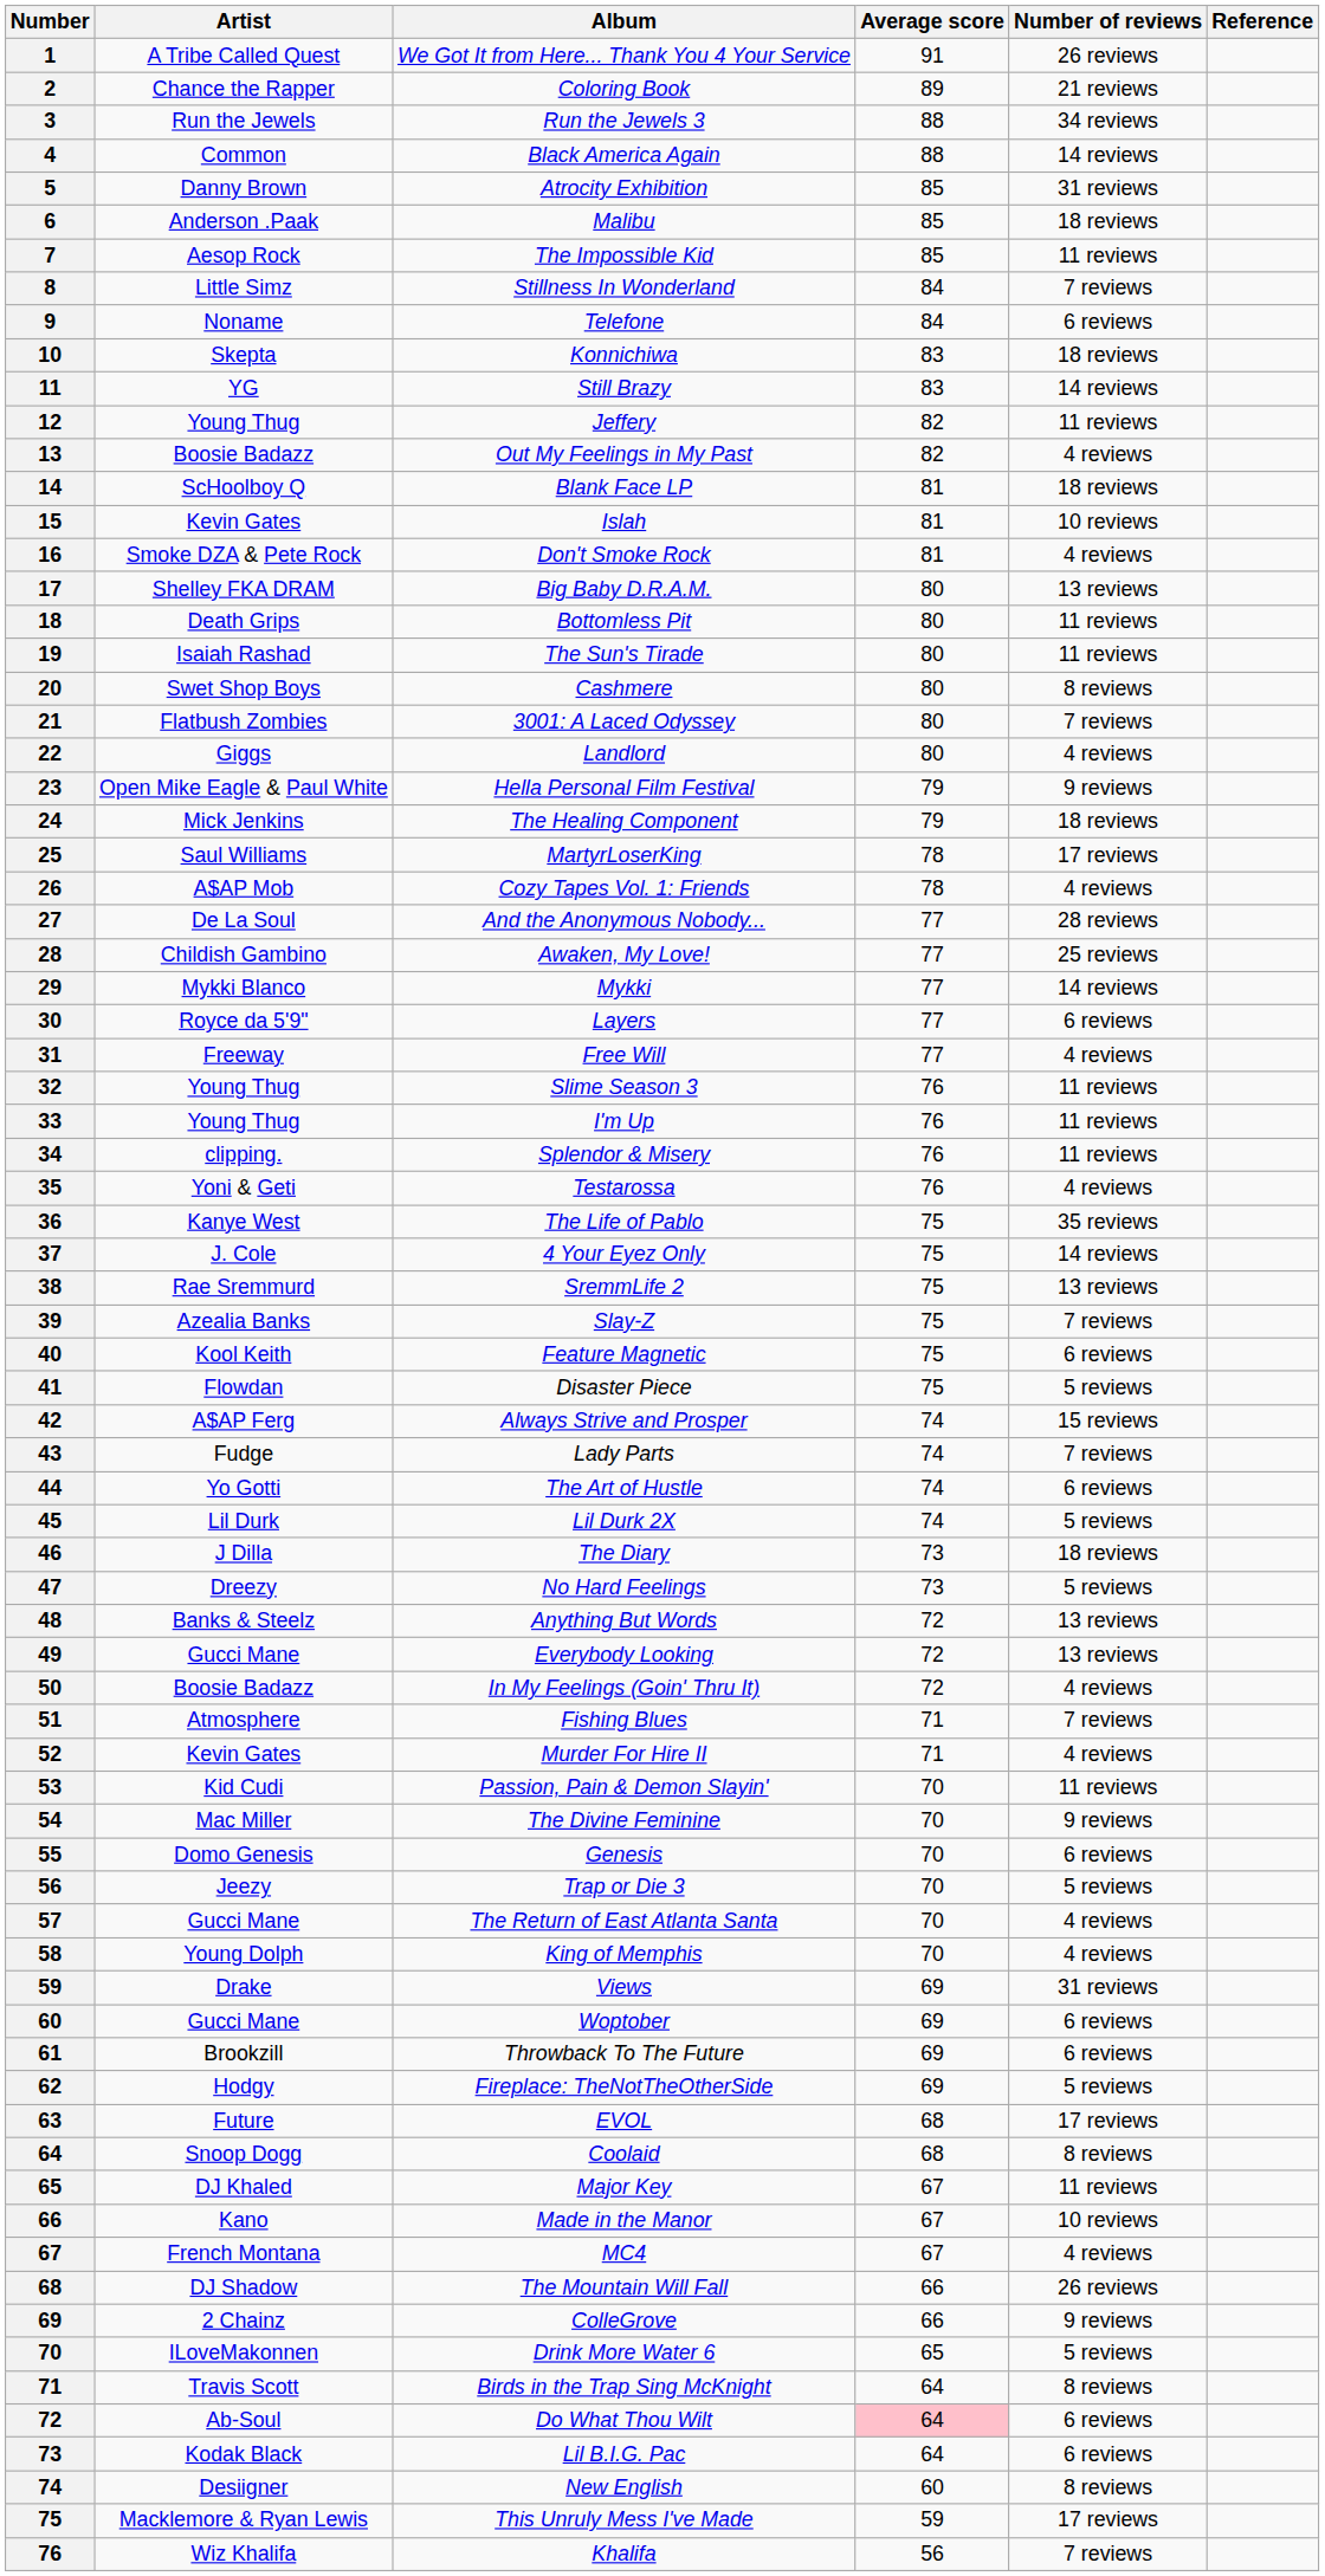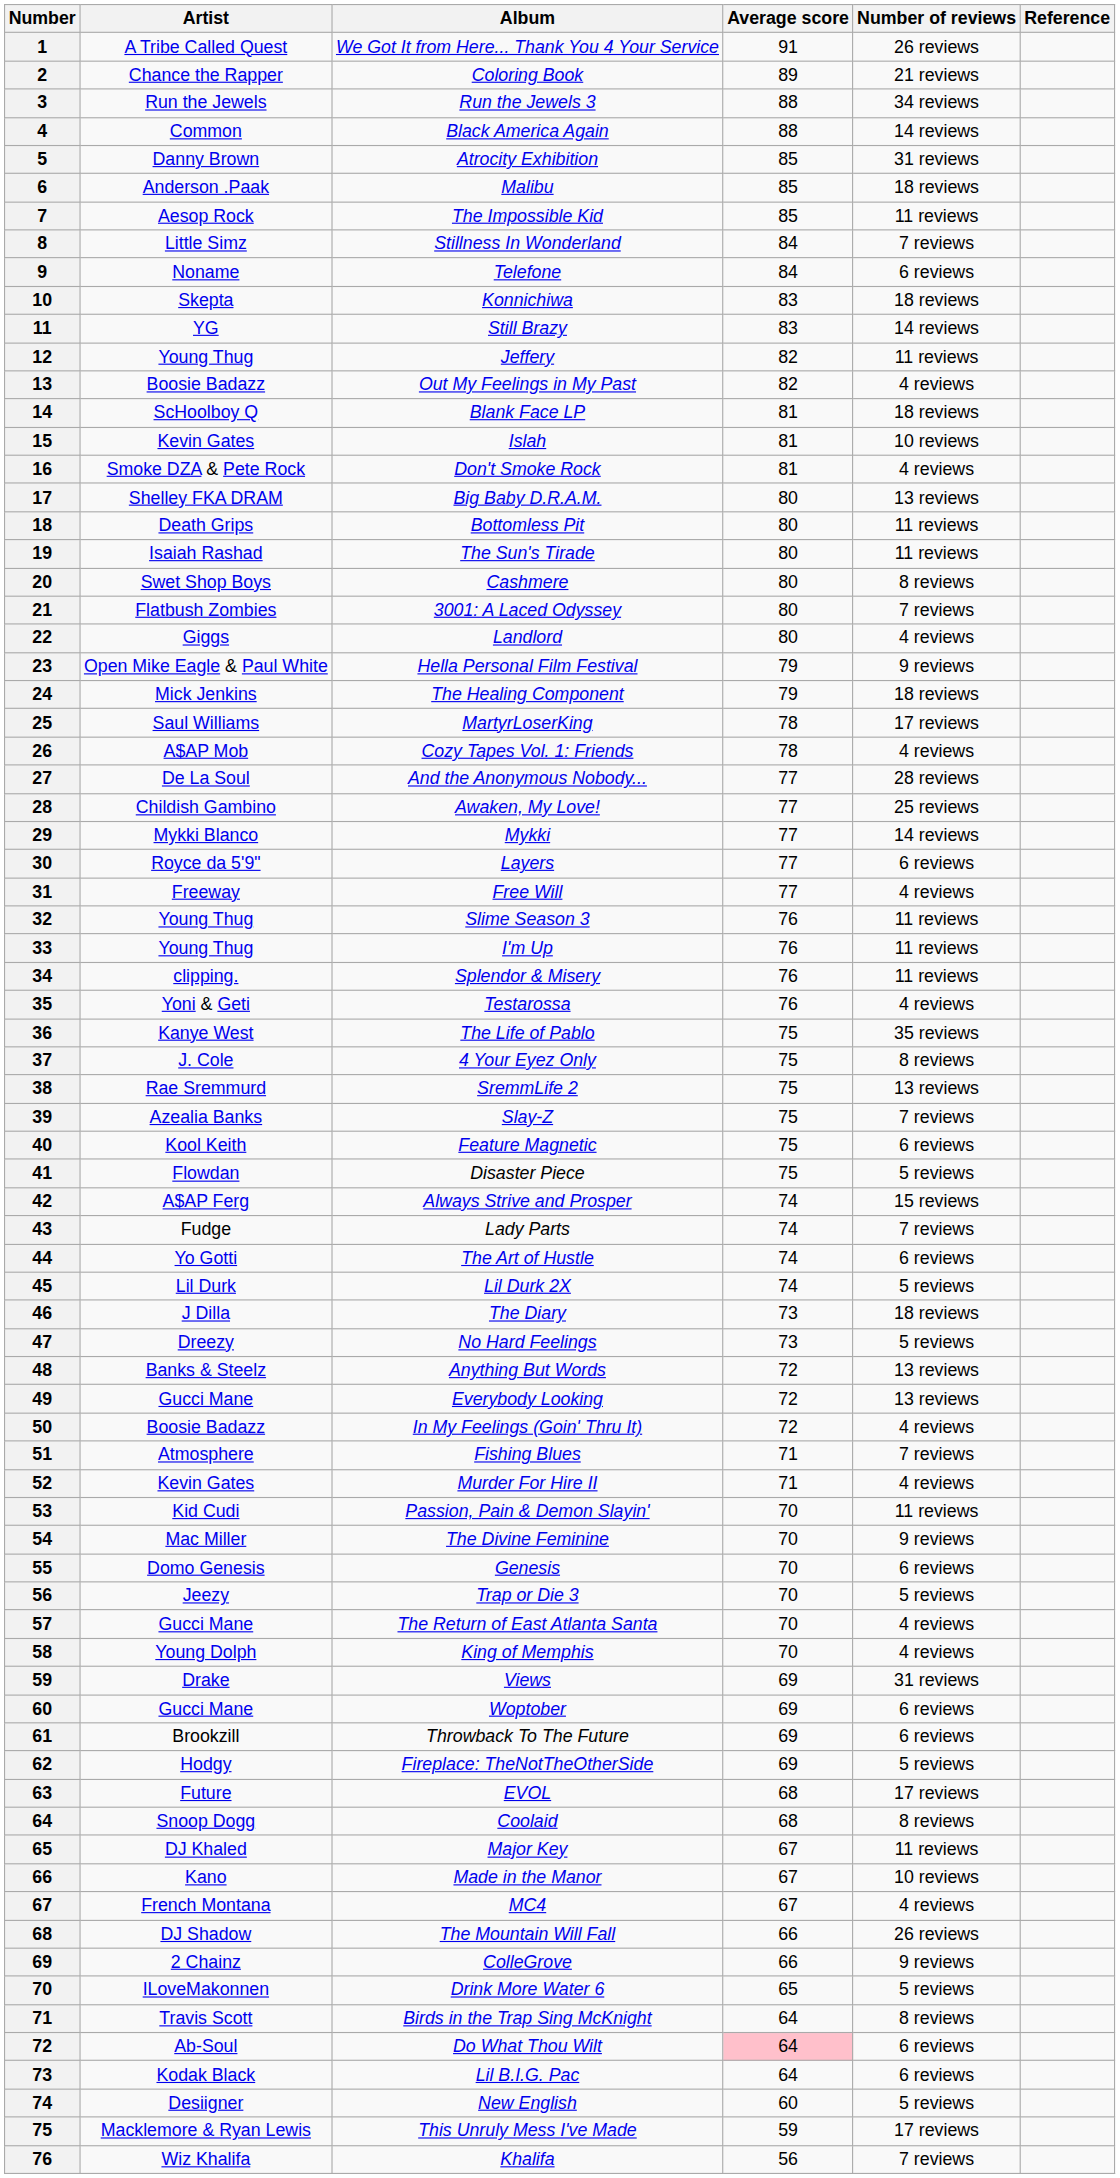 <table class="wikitable" style="text-align:center;">
 <tr>
 <th scope="col">Number</th>
 <th scope="col">Artist</th>
 <th scope="col">Album</th>
 <th scope="col">Average score</th>
 <th scope="col">Number of reviews</th>
 <th scope="col">Reference</th>
 </tr>
 <tr>
 <th scope="row">1</th>
 <td><a href='#'>A Tribe Called Quest</a></td>
 <td><em><a href='#'>We Got It from Here... Thank You 4 Your Service</a></em></td>
 <td>91</td>
 <td>26 reviews</td>
 <td></td>
 </tr>
 <tr>
 <th scope="row">2</th>
 <td><a href='#'>Chance the Rapper</a></td>
 <td><em><a href='#'>Coloring Book</a></em></td>
 <td>89</td>
 <td>21 reviews</td>
 <td></td>
 </tr>
 <tr>
 <th scope="row">3</th>
 <td><a href='#'>Run the Jewels</a></td>
 <td><em><a href='#'>Run the Jewels 3</a></em></td>
 <td>88</td>
 <td>34 reviews</td>
 <td></td>
 </tr>
 <tr>
 <th scope="row">4</th>
 <td><a href='#'>Common</a></td>
 <td><em><a href='#'>Black America Again</a></em></td>
 <td>88</td>
 <td>14 reviews</td>
 <td></td>
 </tr>
 <tr>
 <th scope="row">5</th>
 <td><a href='#'>Danny Brown</a></td>
 <td><em><a href='#'>Atrocity Exhibition</a></em></td>
 <td>85</td>
 <td>31 reviews</td>
 <td></td>
 </tr>
 <tr>
 <th scope="row">6</th>
 <td><a href='#'>Anderson .Paak</a></td>
 <td><em><a href='#'>Malibu</a></em></td>
 <td>85</td>
 <td>18 reviews</td>
 <td></td>
 </tr>
 <tr>
 <th scope="row">7</th>
 <td><a href='#'>Aesop Rock</a></td>
 <td><em><a href='#'>The Impossible Kid</a></em></td>
 <td>85</td>
 <td>11 reviews</td>
 <td></td>
 </tr>
 <tr>
 <th scope="row">8</th>
 <td><a href='#'>Little Simz</a></td>
 <td><em><a href='#'>Stillness In Wonderland</a></em></td>
 <td>84</td>
 <td>7 reviews</td>
 <td></td>
 </tr>
 <tr>
 <th scope="row">9</th>
 <td><a href='#'>Noname</a></td>
 <td><em><a href='#'>Telefone</a></em></td>
 <td>84</td>
 <td>6 reviews</td>
 <td></td>
 </tr>
 <tr>
 <th scope="row">10</th>
 <td><a href='#'>Skepta</a></td>
 <td><em><a href='#'>Konnichiwa</a></em></td>
 <td>83</td>
 <td>18 reviews</td>
 <td></td>
 </tr>
 <tr>
 <th scope="row">11</th>
 <td><a href='#'>YG</a></td>
 <td><em><a href='#'>Still Brazy</a></em></td>
 <td>83</td>
 <td>14 reviews</td>
 <td></td>
 </tr>
 <tr>
 <th scope="row">12</th>
 <td><a href='#'>Young Thug</a></td>
 <td><em><a href='#'>Jeffery</a></em></td>
 <td>82</td>
 <td>11 reviews</td>
 <td></td>
 </tr>
 <tr>
 <th scope="row">13</th>
 <td><a href='#'>Boosie Badazz</a></td>
 <td><em><a href='#'>Out My Feelings in My Past</a></em></td>
 <td>82</td>
 <td>4 reviews</td>
 <td></td>
 </tr>
 <tr>
 <th scope="row">14</th>
 <td><a href='#'>ScHoolboy Q</a></td>
 <td><em><a href='#'>Blank Face LP</a></em></td>
 <td>81</td>
 <td>18 reviews</td>
 <td></td>
 </tr>
 <tr>
 <th scope="row">15</th>
 <td><a href='#'>Kevin Gates</a></td>
 <td><em><a href='#'>Islah</a></em></td>
 <td>81</td>
 <td>10 reviews</td>
 <td></td>
 </tr>
 <tr>
 <th scope="row">16</th>
 <td><a href='#'>Smoke DZA</a> & <a href='#'>Pete Rock</a></td>
 <td><em><a href='#'>Don't Smoke Rock</a></em></td>
 <td>81</td>
 <td>4 reviews</td>
 <td></td>
 </tr>
 <tr>
 <th scope="row">17</th>
 <td><a href='#'>Shelley FKA DRAM</a></td>
 <td><em><a href='#'>Big Baby D.R.A.M.</a></em></td>
 <td>80</td>
 <td>13 reviews</td>
 <td></td>
 </tr>
 <tr>
 <th scope="row">18</th>
 <td><a href='#'>Death Grips</a></td>
 <td><em><a href='#'>Bottomless Pit</a></em></td>
 <td>80</td>
 <td>11 reviews</td>
 <td></td>
 </tr>
 <tr>
 <th scope="row">19</th>
 <td><a href='#'>Isaiah Rashad</a></td>
 <td><em><a href='#'>The Sun's Tirade</a></em></td>
 <td>80</td>
 <td>11 reviews</td>
 <td></td>
 </tr>
 <tr>
 <th scope="row">20</th>
 <td><a href='#'>Swet Shop Boys</a></td>
 <td><em><a href='#'>Cashmere</a></em></td>
 <td>80</td>
 <td>8 reviews</td>
 <td></td>
 </tr>
 <tr>
 <th scope="row">21</th>
 <td><a href='#'>Flatbush Zombies</a></td>
 <td><em><a href='#'>3001: A Laced Odyssey</a></em></td>
 <td>80</td>
 <td>7 reviews</td>
 <td></td>
 </tr>
 <tr>
 <th scope="row">22</th>
 <td><a href='#'>Giggs</a></td>
 <td><em><a href='#'>Landlord</a></em></td>
 <td>80</td>
 <td>4 reviews</td>
 <td></td>
 </tr>
 <tr>
 <th scope="row">23</th>
 <td><a href='#'>Open Mike Eagle</a> & <a href='#'>Paul White</a></td>
 <td><em><a href='#'>Hella Personal Film Festival</a></em></td>
 <td>79</td>
 <td>9 reviews</td>
 <td></td>
 </tr>
 <tr>
 <th scope="row">24</th>
 <td><a href='#'>Mick Jenkins</a></td>
 <td><em><a href='#'>The Healing Component</a></em></td>
 <td>79</td>
 <td>18 reviews</td>
 <td></td>
 </tr>
 <tr>
 <th scope="row">25</th>
 <td><a href='#'>Saul Williams</a></td>
 <td><em><a href='#'>MartyrLoserKing</a></em></td>
 <td>78</td>
 <td>17 reviews</td>
 <td></td>
 </tr>
 <tr>
 <th scope="row">26</th>
 <td><a href='#'>A$AP Mob</a></td>
 <td><em><a href='#'>Cozy Tapes Vol. 1: Friends</a></em></td>
 <td>78</td>
 <td>4 reviews</td>
 <td></td>
 </tr>
 <tr>
 <th scope="row">27</th>
 <td><a href='#'>De La Soul</a></td>
 <td><em><a href='#'>And the Anonymous Nobody...</a></em></td>
 <td>77</td>
 <td>28 reviews</td>
 <td></td>
 </tr>
 <tr>
 <th scope="row">28</th>
 <td><a href='#'>Childish Gambino</a></td>
 <td><em><a href='#'>Awaken, My Love!</a></em></td>
 <td>77</td>
 <td>25 reviews</td>
 <td></td>
 </tr>
 <tr>
 <th scope="row">29</th>
 <td><a href='#'>Mykki Blanco</a></td>
 <td><em><a href='#'>Mykki</a></em></td>
 <td>77</td>
 <td>14 reviews</td>
 <td></td>
 </tr>
 <tr>
 <th scope="row">30</th>
 <td><a href='#'>Royce da 5'9"</a></td>
 <td><em><a href='#'>Layers</a></em></td>
 <td>77</td>
 <td>6 reviews</td>
 <td></td>
 </tr>
 <tr>
 <th scope="row">31</th>
 <td><a href='#'>Freeway</a></td>
 <td><em><a href='#'>Free Will</a></em></td>
 <td>77</td>
 <td>4 reviews</td>
 <td></td>
 </tr>
 <tr>
 <th scope="row">32</th>
 <td><a href='#'>Young Thug</a></td>
 <td><em><a href='#'>Slime Season 3</a></em></td>
 <td>76</td>
 <td>11 reviews</td>
 <td></td>
 </tr>
 <tr>
 <th scope="row">33</th>
 <td><a href='#'>Young Thug</a></td>
 <td><em><a href='#'>I'm Up</a></em></td>
 <td>76</td>
 <td>11 reviews</td>
 <td></td>
 </tr>
 <tr>
 <th scope="row">34</th>
 <td><a href='#'>clipping.</a></td>
 <td><em><a href='#'>Splendor & Misery</a></em></td>
 <td>76</td>
 <td>11 reviews</td>
 <td></td>
 </tr>
 <tr>
 <th scope="row">35</th>
 <td><a href='#'>Yoni</a> & <a href='#'>Geti</a></td>
 <td><em><a href='#'>Testarossa</a></em></td>
 <td>76</td>
 <td>4 reviews</td>
 <td></td>
 </tr>
 <tr>
 <th scope="row">36</th>
 <td><a href='#'>Kanye West</a></td>
 <td><em><a href='#'>The Life of Pablo</a></em></td>
 <td>75</td>
 <td>35 reviews</td>
 <td></td>
 </tr>
 <tr>
 <th scope="row">37</th>
 <td><a href='#'>J. Cole</a></td>
 <td><em><a href='#'>4 Your Eyez Only</a></em></td>
 <td>75</td>
-<td>14 reviews</td>
+<td>8 reviews</td>
 <td></td>
 </tr>
 <tr>
 <th scope="row">38</th>
 <td><a href='#'>Rae Sremmurd</a></td>
 <td><em><a href='#'>SremmLife 2</a></em></td>
 <td>75</td>
 <td>13 reviews</td>
 <td></td>
 </tr>
 <tr>
 <th scope="row">39</th>
 <td><a href='#'>Azealia Banks</a></td>
 <td><em><a href='#'>Slay-Z</a></em></td>
 <td>75</td>
 <td>7 reviews</td>
 <td></td>
 </tr>
 <tr>
 <th scope="row">40</th>
 <td><a href='#'>Kool Keith</a></td>
 <td><em><a href='#'>Feature Magnetic</a></em></td>
 <td>75</td>
 <td>6 reviews</td>
 <td></td>
 </tr>
 <tr>
 <th scope="row">41</th>
 <td><a href='#'>Flowdan</a></td>
 <td><em>Disaster Piece</em></td>
 <td>75</td>
 <td>5 reviews</td>
 <td></td>
 </tr>
 <tr>
 <th scope="row">42</th>
 <td><a href='#'>A$AP Ferg</a></td>
 <td><em><a href='#'>Always Strive and Prosper</a></em></td>
 <td>74</td>
 <td>15 reviews</td>
 <td></td>
 </tr>
 <tr>
 <th scope="row">43</th>
 <td>Fudge</td>
 <td><em>Lady Parts</em></td>
 <td>74</td>
 <td>7 reviews</td>
 <td></td>
 </tr>
 <tr>
 <th scope="row">44</th>
 <td><a href='#'>Yo Gotti</a></td>
 <td><em><a href='#'>The Art of Hustle</a></em></td>
 <td>74</td>
 <td>6 reviews</td>
 <td></td>
 </tr>
 <tr>
 <th scope="row">45</th>
 <td><a href='#'>Lil Durk</a></td>
 <td><em><a href='#'>Lil Durk 2X</a></em></td>
 <td>74</td>
 <td>5 reviews</td>
 <td></td>
 </tr>
 <tr>
 <th scope="row">46</th>
 <td><a href='#'>J Dilla</a></td>
 <td><em><a href='#'>The Diary</a></em></td>
 <td>73</td>
 <td>18 reviews</td>
 <td></td>
 </tr>
 <tr>
 <th scope="row">47</th>
 <td><a href='#'>Dreezy</a></td>
 <td><em><a href='#'>No Hard Feelings</a></em></td>
 <td>73</td>
 <td>5 reviews</td>
 <td></td>
 </tr>
 <tr>
 <th scope="row">48</th>
 <td><a href='#'>Banks & Steelz</a></td>
 <td><em><a href='#'>Anything But Words</a></em></td>
 <td>72</td>
 <td>13 reviews</td>
 <td></td>
 </tr>
 <tr>
 <th scope="row">49</th>
 <td><a href='#'>Gucci Mane</a></td>
 <td><em><a href='#'>Everybody Looking</a></em></td>
 <td>72</td>
 <td>13 reviews</td>
 <td></td>
 </tr>
 <tr>
 <th scope="row">50</th>
 <td><a href='#'>Boosie Badazz</a></td>
 <td><em><a href='#'>In My Feelings (Goin' Thru It)</a></em></td>
 <td>72</td>
 <td>4 reviews</td>
 <td></td>
 </tr>
 <tr>
 <th scope="row">51</th>
 <td><a href='#'>Atmosphere</a></td>
 <td><em><a href='#'>Fishing Blues</a></em></td>
 <td>71</td>
 <td>7 reviews</td>
 <td></td>
 </tr>
 <tr>
 <th scope="row">52</th>
 <td><a href='#'>Kevin Gates</a></td>
 <td><em><a href='#'>Murder For Hire II</a></em></td>
 <td>71</td>
 <td>4 reviews</td>
 <td></td>
 </tr>
 <tr>
 <th scope="row">53</th>
 <td><a href='#'>Kid Cudi</a></td>
 <td><em><a href='#'>Passion, Pain & Demon Slayin'</a></em></td>
 <td>70</td>
 <td>11 reviews</td>
 <td></td>
 </tr>
 <tr>
 <th scope="row">54</th>
 <td><a href='#'>Mac Miller</a></td>
 <td><em><a href='#'>The Divine Feminine</a></em></td>
 <td>70</td>
 <td>9 reviews</td>
 <td></td>
 </tr>
 <tr>
 <th scope="row">55</th>
 <td><a href='#'>Domo Genesis</a></td>
 <td><em><a href='#'>Genesis</a></em></td>
 <td>70</td>
 <td>6 reviews</td>
 <td></td>
 </tr>
 <tr>
 <th scope="row">56</th>
 <td><a href='#'>Jeezy</a></td>
 <td><em><a href='#'>Trap or Die 3</a></em></td>
 <td>70</td>
 <td>5 reviews</td>
 <td></td>
 </tr>
 <tr>
 <th scope="row">57</th>
 <td><a href='#'>Gucci Mane</a></td>
 <td><em><a href='#'>The Return of East Atlanta Santa</a></em></td>
 <td>70</td>
 <td>4 reviews</td>
 <td></td>
 </tr>
 <tr>
 <th scope="row">58</th>
 <td><a href='#'>Young Dolph</a></td>
 <td><em><a href='#'>King of Memphis</a></em></td>
 <td>70</td>
 <td>4 reviews</td>
 <td></td>
 </tr>
 <tr>
 <th scope="row">59</th>
 <td><a href='#'>Drake</a></td>
 <td><em><a href='#'>Views</a></em></td>
 <td>69</td>
 <td>31 reviews</td>
 <td></td>
 </tr>
 <tr>
 <th scope="row">60</th>
 <td><a href='#'>Gucci Mane</a></td>
 <td><em><a href='#'>Woptober</a></em></td>
 <td>69</td>
 <td>6 reviews</td>
 <td></td>
 </tr>
 <tr>
 <th scope="row">61</th>
 <td>Brookzill</td>
 <td><em>Throwback To The Future</em></td>
 <td>69</td>
 <td>6 reviews</td>
 <td></td>
 </tr>
 <tr>
 <th scope="row">62</th>
 <td><a href='#'>Hodgy</a></td>
 <td><em><a href='#'>Fireplace: TheNotTheOtherSide</a></em></td>
 <td>69</td>
 <td>5 reviews</td>
 <td></td>
 </tr>
 <tr>
 <th scope="row">63</th>
 <td><a href='#'>Future</a></td>
 <td><em><a href='#'>EVOL</a></em></td>
 <td>68</td>
 <td>17 reviews</td>
 <td></td>
 </tr>
 <tr>
 <th scope="row">64</th>
 <td><a href='#'>Snoop Dogg</a></td>
 <td><em><a href='#'>Coolaid</a></em></td>
 <td>68</td>
 <td>8 reviews</td>
 <td></td>
 </tr>
 <tr>
 <th scope="row">65</th>
 <td><a href='#'>DJ Khaled</a></td>
 <td><em><a href='#'>Major Key</a></em></td>
 <td>67</td>
 <td>11 reviews</td>
 <td></td>
 </tr>
 <tr>
 <th scope="row">66</th>
 <td><a href='#'>Kano</a></td>
 <td><em><a href='#'>Made in the Manor</a></em></td>
 <td>67</td>
 <td>10 reviews</td>
 <td></td>
 </tr>
 <tr>
 <th scope="row">67</th>
 <td><a href='#'>French Montana</a></td>
 <td><em><a href='#'>MC4</a></em></td>
 <td>67</td>
 <td>4 reviews</td>
 <td></td>
 </tr>
 <tr>
 <th scope="row">68</th>
 <td><a href='#'>DJ Shadow</a></td>
 <td><em><a href='#'>The Mountain Will Fall</a></em></td>
 <td>66</td>
 <td>26 reviews</td>
 <td></td>
 </tr>
 <tr>
 <th scope="row">69</th>
 <td><a href='#'>2 Chainz</a></td>
 <td><em><a href='#'>ColleGrove</a></em></td>
 <td>66</td>
 <td>9 reviews</td>
 <td></td>
 </tr>
 <tr>
 <th scope="row">70</th>
 <td><a href='#'>ILoveMakonnen</a></td>
 <td><em><a href='#'>Drink More Water 6</a></em></td>
 <td>65</td>
 <td>5 reviews</td>
 <td></td>
 </tr>
 <tr>
 <th scope="row">71</th>
 <td><a href='#'>Travis Scott</a></td>
 <td><em><a href='#'>Birds in the Trap Sing McKnight</a></em></td>
 <td>64</td>
 <td>8 reviews</td>
 <td></td>
 </tr>
 <tr>
 <th scope="row">72</th>
 <td><a href='#'>Ab-Soul</a></td>
 <td><em><a href='#'>Do What Thou Wilt</a></em></td>
 <td style="background: pink;">64</td>
 <td>6 reviews</td>
 <td></td>
 </tr>
 <tr>
 <th scope="row">73</th>
 <td><a href='#'>Kodak Black</a></td>
 <td><em><a href='#'>Lil B.I.G. Pac</a></em></td>
 <td>64</td>
 <td>6 reviews</td>
 <td></td>
 </tr>
 <tr>
 <th scope="row">74</th>
 <td><a href='#'>Desiigner</a></td>
 <td><em><a href='#'>New English</a></em></td>
 <td>60</td>
-<td>8 reviews</td>
+<td>5 reviews</td>
 <td></td>
 </tr>
 <tr>
 <th scope="row">75</th>
 <td><a href='#'>Macklemore & Ryan Lewis</a></td>
 <td><em><a href='#'>This Unruly Mess I've Made</a></em></td>
 <td>59</td>
 <td>17 reviews</td>
 <td></td>
 </tr>
 <tr>
 <th scope="row">76</th>
 <td><a href='#'>Wiz Khalifa</a></td>
 <td><em><a href='#'>Khalifa</a></em></td>
 <td>56</td>
 <td>7 reviews</td>
 <td></td>
 </tr>
 <tr>
 </tr>
 </table>
